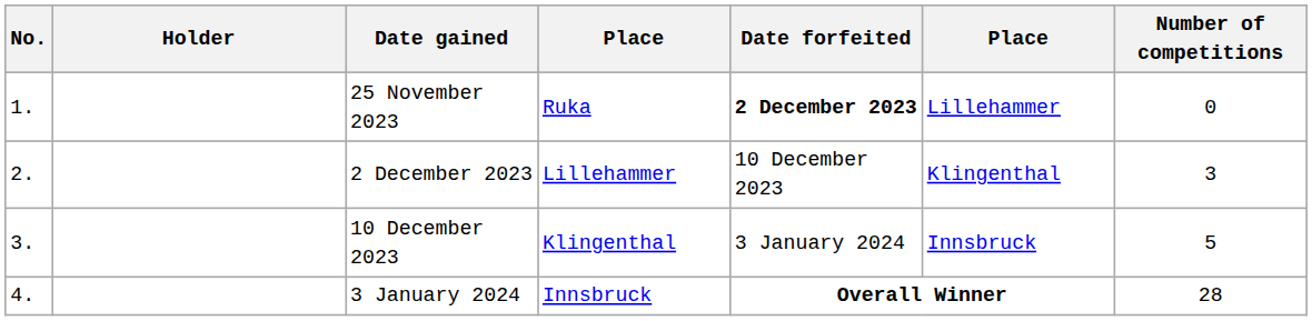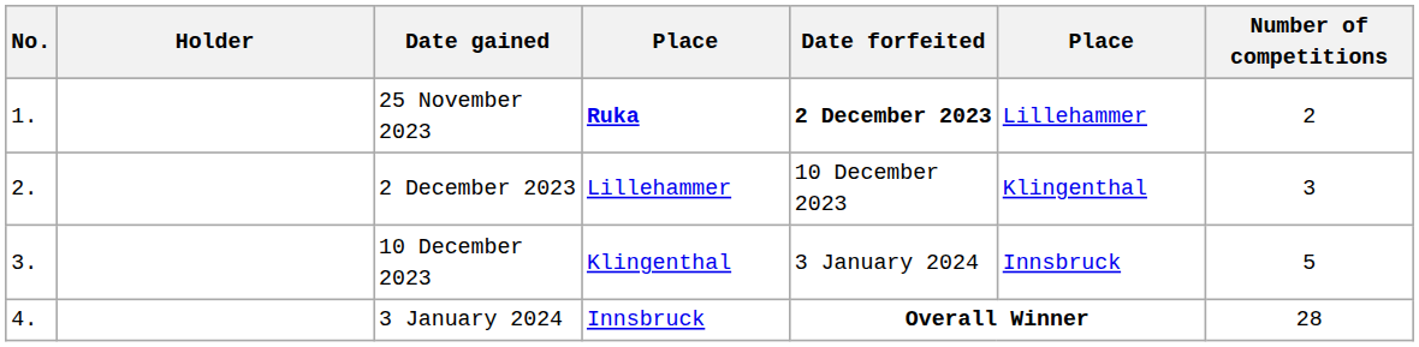 <table class="wikitable plainrowheaders" style="background:#fff; font-size:86%; line-height:16px; border:grey solid 1px; border-collapse:collapse;">
 <tr>
 <th style="width:1em;">No.</th>
 <th style="width:14em;">Holder</th>
 <th style="width:9em;">Date gained</th>
 <th style="width:9em;">Place</th>
 <th style="width:9em;">Date forfeited</th>
 <th style="width:9em;">Place</th>
 <th style="width:9em;">Number of competitions</th>
 </tr>
 <tr>
 <td>1.</td>
 <td></td>
 <td>25 November 2023</td>
-<td> <a href='#'>Ruka</a></td>
+<td><strong> <a href='#'>Ruka</a></strong></td>
 <td><strong>2 December 2023</strong></td>
 <td> <a href='#'>Lillehammer</a></td>
-<td align=center>0</td>
+<td align=center>2</td>
 </tr>
 <tr>
 <td>2.</td>
 <td></td>
 <td>2 December 2023</td>
 <td> <a href='#'>Lillehammer</a></td>
 <td>10 December 2023</td>
 <td> <a href='#'>Klingenthal</a></td>
 <td align=center>3</td>
 </tr>
 <tr>
 <td>3.</td>
 <td></td>
 <td>10 December 2023</td>
 <td> <a href='#'>Klingenthal</a></td>
 <td>3 January 2024</td>
 <td> <a href='#'>Innsbruck</a></td>
 <td align=center>5</td>
 </tr>
 <tr>
 <td>4.</td>
 <td><strong></strong></td>
 <td>3 January 2024</td>
 <td> <a href='#'>Innsbruck</a></td>
 <td align=center colspan=2><strong>Overall Winner</strong></td>
 <td align=center>28</td>
 </tr>
 </table>
